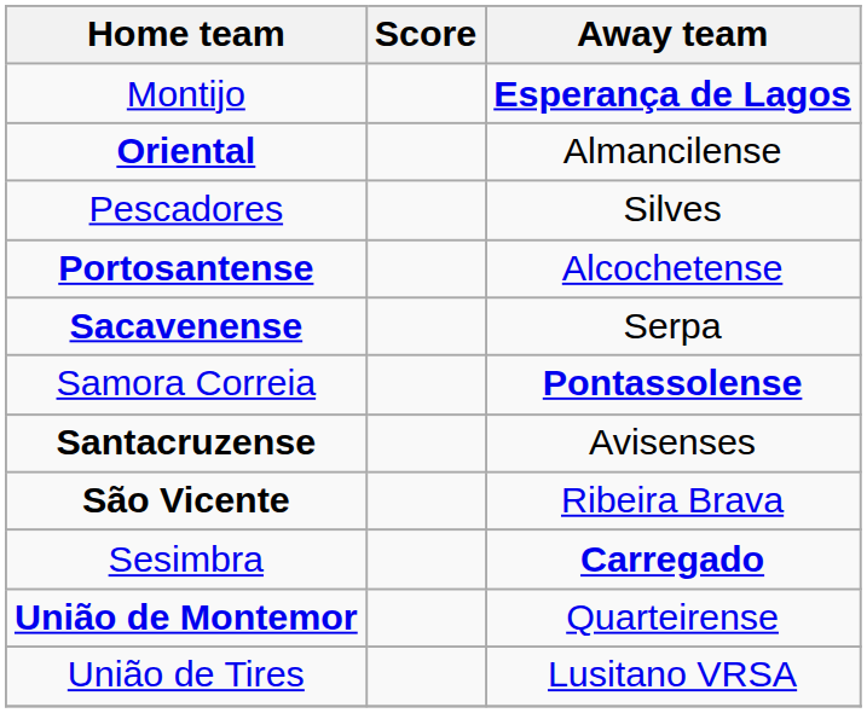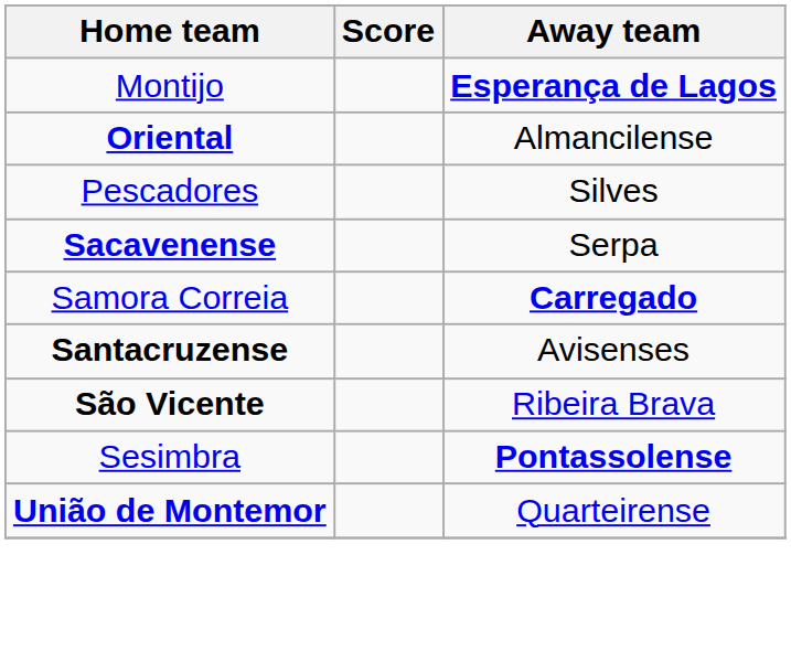 <table class="wikitable" style="text-align: center">
 <tr>
 <th>Home team</th>
 <th>Score</th>
 <th>Away team</th>
 </tr>
 <tr>
 <td><a href='#'>Montijo</a> </td>
 <td></td>
 <td><strong><a href='#'>Esperança de Lagos</a></strong> </td>
 </tr>
 <tr>
 <td><strong><a href='#'>Oriental</a></strong> </td>
 <td></td>
 <td>Almancilense </td>
 </tr>
 <tr>
 <td><a href='#'>Pescadores</a> </td>
 <td></td>
 <td>Silves </td>
 </tr>
 <tr>
-<td><strong><a href='#'>Portosantense</a></strong> </td>
-<td></td>
-<td><a href='#'>Alcochetense</a> </td>
-</tr>
-<tr>
 <td><strong><a href='#'>Sacavenense</a></strong> </td>
 <td></td>
 <td>Serpa </td>
 </tr>
 <tr>
 <td><a href='#'>Samora Correia</a> </td>
 <td></td>
-<td><strong><a href='#'>Pontassolense</a></strong> </td>
+<td><strong><a href='#'>Carregado</a></strong> </td>
 </tr>
 <tr>
 <td><strong>Santacruzense</strong> </td>
 <td></td>
 <td>Avisenses </td>
 </tr>
 <tr>
 <td><strong>São Vicente</strong> </td>
 <td></td>
 <td><a href='#'>Ribeira Brava</a> </td>
 </tr>
 <tr>
 <td><a href='#'>Sesimbra</a> </td>
 <td></td>
-<td><strong><a href='#'>Carregado</a></strong> </td>
+<td><strong><a href='#'>Pontassolense</a></strong> </td>
 </tr>
 <tr>
 <td><strong><a href='#'>União de Montemor</a></strong> </td>
 <td></td>
 <td><a href='#'>Quarteirense</a> </td>
 </tr>
 <tr>
-<td><a href='#'>União de Tires</a> </td>
-<td></td>
-<td><a href='#'>Lusitano VRSA</a> </td>
-</tr>
-<tr>
 </tr>
 </table>
